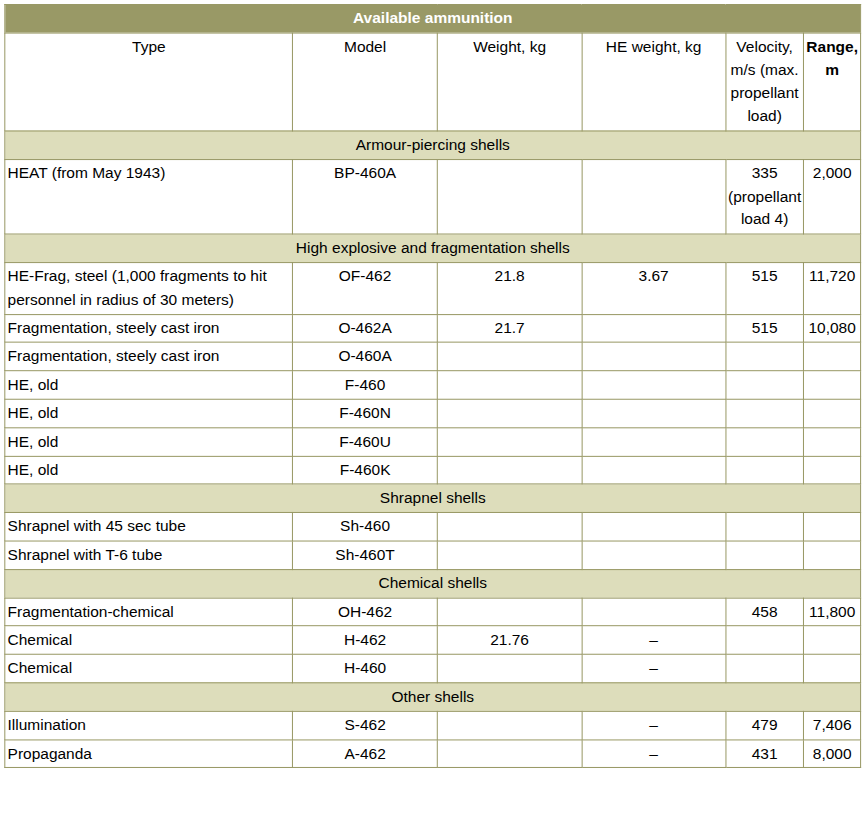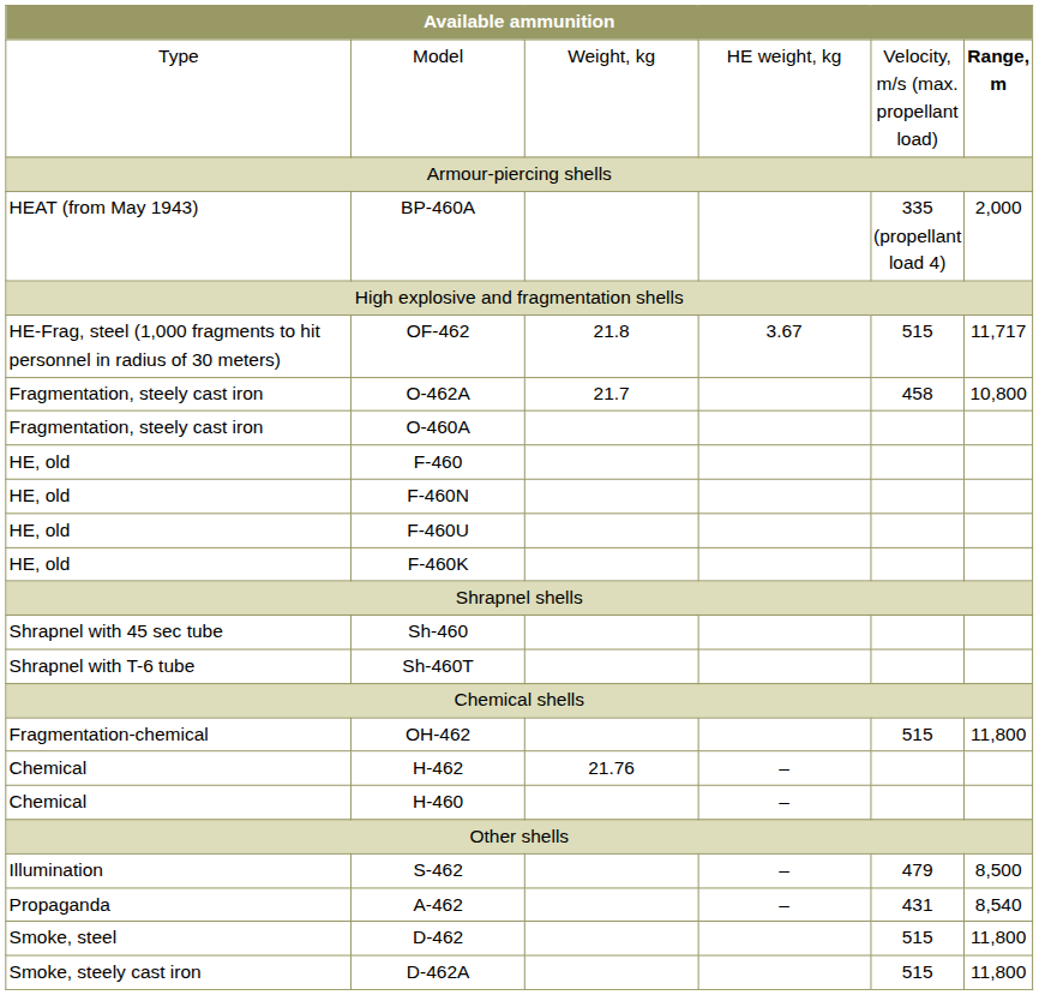 <table border=0 cellspacing=0 cellpadding=2 style="margin:0 0 .5em 1em; width:95%; background:#fff; border-collapse:collapse; border:1px solid #996; line-height:1.5; font-size:95%">
 <tr style="vertical-align:top; text-align:center; border:1px solid #996; background-color:#996; color:#fff">
 <td colspan="6"><strong>Available ammunition</strong></td>
 </tr>
 <tr style="vertical-align:top; text-align:center; border:1px solid #996;">
 <td width="40%" style="border:1px solid #996">Type</td>
 <td width="20%" style="border:1px solid #996">Model</td>
 <td width="20%" style="border:1px solid #996">Weight, kg</td>
 <td width="20%" style="border:1px solid #996">HE weight, kg</td>
 <td width="20%" style="border:1px solid #996">Velocity, m/s (max. propellant load)</td>
 <td width="20%" style="border:1px solid #996"><strong>Range, m</strong></td>
 </tr>
 <tr style="vertical-align:top; text-align:center; border:1px solid #996; background-color:#ddb;">
 <td colspan="6">Armour-piercing shells</td>
 </tr>
 <tr style="vertical-align:top; text-align:center;">
 <td style="border:1px solid #996; text-align:left">HEAT (from May 1943)</td>
 <td style="border:1px solid #996">BP-460A</td>
 <td style="border:1px solid #996"></td>
 <td style="border:1px solid #996"></td>
 <td style="border:1px solid #996">335 (propellant load 4)</td>
 <td style="border:1px solid #996">2,000</td>
 </tr>
 <tr style="vertical-align:top; text-align:center; border:1px solid #996; background-color:#ddb;">
 <td colspan="6">High explosive and fragmentation shells</td>
 </tr>
 <tr style="vertical-align:top; text-align:center;">
 <td style="border:1px solid #996; text-align:left">HE-Frag, steel (1,000 fragments to hit personnel in radius of 30 meters)</td>
 <td style="border:1px solid #996">OF-462</td>
 <td style="border:1px solid #996">21.8</td>
 <td style="border:1px solid #996">3.67</td>
 <td style="border:1px solid #996">515</td>
-<td style="border:1px solid #996">11,720</td>
+<td style="border:1px solid #996">11,717</td>
 </tr>
 <tr style="vertical-align:top; text-align:center;">
 <td style="border:1px solid #996; text-align:left">Fragmentation, steely cast iron</td>
 <td style="border:1px solid #996">O-462A</td>
 <td style="border:1px solid #996">21.7</td>
 <td style="border:1px solid #996"></td>
-<td style="border:1px solid #996">515</td>
-<td style="border:1px solid #996">10,080</td>
+<td style="border:1px solid #996">458</td>
+<td style="border:1px solid #996">10,800</td>
 </tr>
 <tr style="vertical-align:top; text-align:center;">
 <td style="border:1px solid #996; text-align:left">Fragmentation, steely cast iron</td>
 <td style="border:1px solid #996">О-460А</td>
 <td style="border:1px solid #996"></td>
 <td style="border:1px solid #996"></td>
 <td style="border:1px solid #996"></td>
 <td style="border:1px solid #996"></td>
 </tr>
 <tr style="vertical-align:top; text-align:center;">
 <td style="border:1px solid #996; text-align:left">HE, old</td>
 <td style="border:1px solid #996">F-460</td>
 <td style="border:1px solid #996"></td>
 <td style="border:1px solid #996"></td>
 <td style="border:1px solid #996"></td>
 <td style="border:1px solid #996"></td>
 </tr>
 <tr style="vertical-align:top; text-align:center;">
 <td style="border:1px solid #996; text-align:left">HE, old</td>
 <td style="border:1px solid #996">F-460N</td>
 <td style="border:1px solid #996"></td>
 <td style="border:1px solid #996"></td>
 <td style="border:1px solid #996"></td>
 <td style="border:1px solid #996"></td>
 </tr>
 <tr style="vertical-align:top; text-align:center;">
 <td style="border:1px solid #996; text-align:left">HE, old</td>
 <td style="border:1px solid #996">F-460U</td>
 <td style="border:1px solid #996"></td>
 <td style="border:1px solid #996"></td>
 <td style="border:1px solid #996"></td>
 <td style="border:1px solid #996"></td>
 </tr>
 <tr style="vertical-align:top; text-align:center;">
 <td style="border:1px solid #996; text-align:left">HE, old</td>
 <td style="border:1px solid #996">F-460K</td>
 <td style="border:1px solid #996"></td>
 <td style="border:1px solid #996"></td>
 <td style="border:1px solid #996"></td>
 <td style="border:1px solid #996"></td>
 </tr>
 <tr style="vertical-align:top; text-align:center; border:1px solid #996; background-color:#ddb;">
 <td colspan="6">Shrapnel shells</td>
 </tr>
 <tr style="vertical-align:top; text-align:center;">
 <td style="border:1px solid #996; text-align:left">Shrapnel with 45 sec tube</td>
 <td style="border:1px solid #996">Sh-460</td>
 <td style="border:1px solid #996"></td>
 <td style="border:1px solid #996"></td>
 <td style="border:1px solid #996"></td>
 <td style="border:1px solid #996"></td>
 </tr>
 <tr style="vertical-align:top; text-align:center;">
 <td style="border:1px solid #996; text-align:left">Shrapnel with T-6 tube</td>
 <td style="border:1px solid #996">Sh-460T</td>
 <td style="border:1px solid #996"></td>
 <td style="border:1px solid #996"></td>
 <td style="border:1px solid #996"></td>
 <td style="border:1px solid #996"></td>
 </tr>
 <tr style="vertical-align:top; text-align:center; border:1px solid #996; background-color:#ddb;">
 <td colspan="6">Chemical shells</td>
 </tr>
 <tr style="vertical-align:top; text-align:center;">
 <td style="border:1px solid #996; text-align:left">Fragmentation-chemical</td>
 <td style="border:1px solid #996">OH-462</td>
 <td style="border:1px solid #996"></td>
 <td style="border:1px solid #996"></td>
-<td style="border:1px solid #996">458</td>
+<td style="border:1px solid #996">515</td>
 <td style="border:1px solid #996">11,800</td>
 </tr>
 <tr style="vertical-align:top; text-align:center;">
 <td style="border:1px solid #996; text-align:left">Chemical</td>
 <td style="border:1px solid #996">H-462</td>
 <td style="border:1px solid #996">21.76</td>
 <td style="border:1px solid #996">–</td>
 <td style="border:1px solid #996"></td>
 <td style="border:1px solid #996"></td>
 </tr>
 <tr style="vertical-align:top; text-align:center;">
 <td style="border:1px solid #996; text-align:left">Chemical</td>
 <td style="border:1px solid #996">H-460</td>
 <td style="border:1px solid #996"></td>
 <td style="border:1px solid #996">–</td>
 <td style="border:1px solid #996"></td>
 <td style="border:1px solid #996"></td>
 </tr>
 <tr style="vertical-align:top; text-align:center; border:1px solid #996; background-color:#ddb;">
 <td colspan="6">Other shells</td>
 </tr>
 <tr style="vertical-align:top; text-align:center;">
 <td style="border:1px solid #996; text-align:left">Illumination</td>
 <td style="border:1px solid #996">S-462</td>
 <td style="border:1px solid #996"></td>
 <td style="border:1px solid #996">–</td>
 <td style="border:1px solid #996">479</td>
-<td style="border:1px solid #996">7,406</td>
+<td style="border:1px solid #996">8,500</td>
 </tr>
 <tr style="vertical-align:top; text-align:center;">
 <td style="border:1px solid #996; text-align:left">Propaganda</td>
 <td style="border:1px solid #996">A-462</td>
 <td style="border:1px solid #996"></td>
 <td style="border:1px solid #996">–</td>
 <td style="border:1px solid #996">431</td>
-<td style="border:1px solid #996">8,000</td>
+<td style="border:1px solid #996">8,540</td>
+</tr>
+<tr style="vertical-align:top; text-align:center;">
+<td style="border:1px solid #996; text-align:left">Smoke, steel</td>
+<td style="border:1px solid #996">D-462</td>
+<td style="border:1px solid #996"></td>
+<td style="border:1px solid #996"></td>
+<td style="border:1px solid #996">515</td>
+<td style="border:1px solid #996">11,800</td>
+</tr>
+<tr style="vertical-align:top; text-align:center;">
+<td style="border:1px solid #996; text-align:left">Smoke, steely cast iron</td>
+<td style="border:1px solid #996">D-462A</td>
+<td style="border:1px solid #996"></td>
+<td style="border:1px solid #996"></td>
+<td style="border:1px solid #996">515</td>
+<td style="border:1px solid #996">11,800</td>
 </tr>
 </table>
